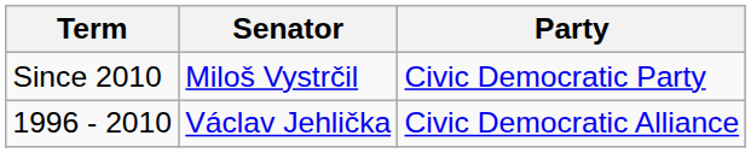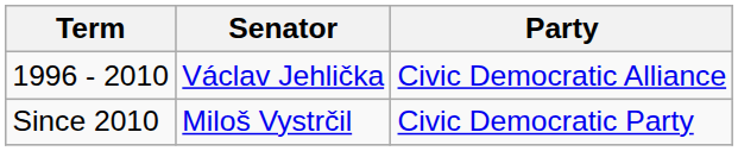 <table class="wikitable">
 <tr>
 <th>Term</th>
 <th>Senator</th>
 <th>Party</th>
 </tr>
 <tr>
+<td>1996 - 2010</td>
+<td><a href='#'>Václav Jehlička</a></td>
+<td><a href='#'>Civic Democratic Alliance</a></td>
+</tr>
+<tr>
 <td>Since 2010</td>
 <td><a href='#'>Miloš Vystrčil</a></td>
 <td><a href='#'>Civic Democratic Party</a></td>
 </tr>
-<tr>
-<td>1996 - 2010</td>
-<td><a href='#'>Václav Jehlička</a></td>
-<td><a href='#'>Civic Democratic Alliance</a></td>
-</tr>
 </table>
